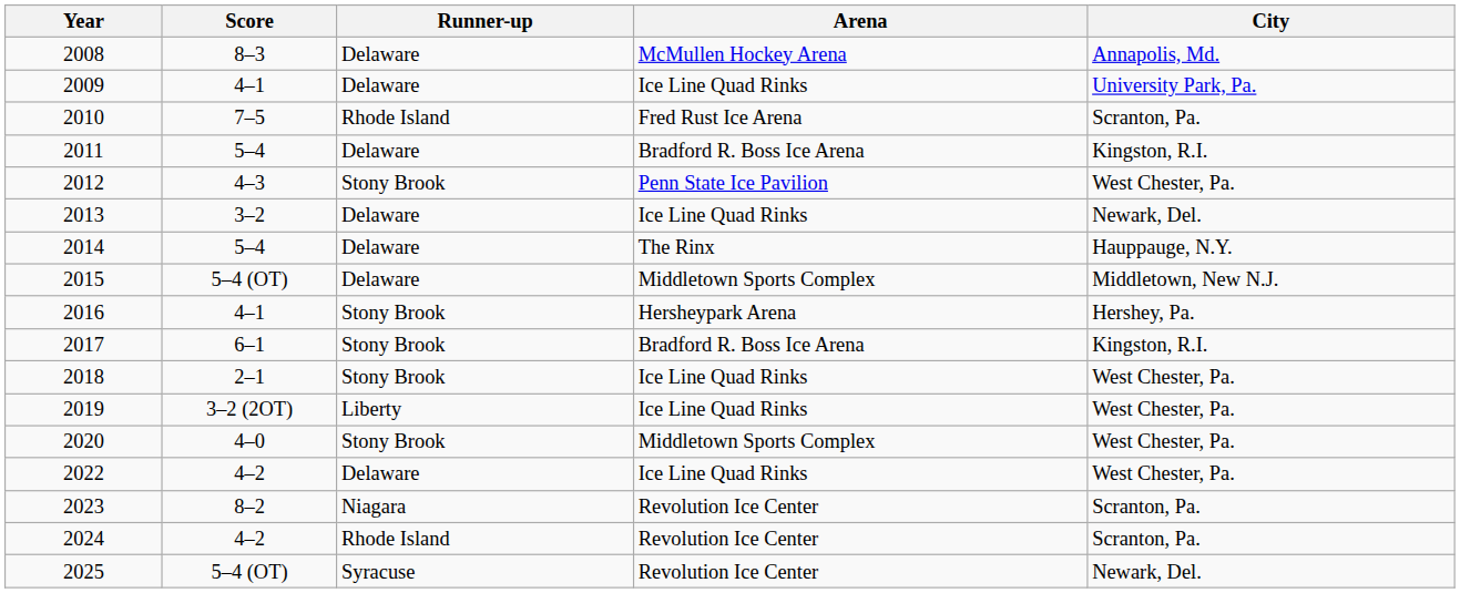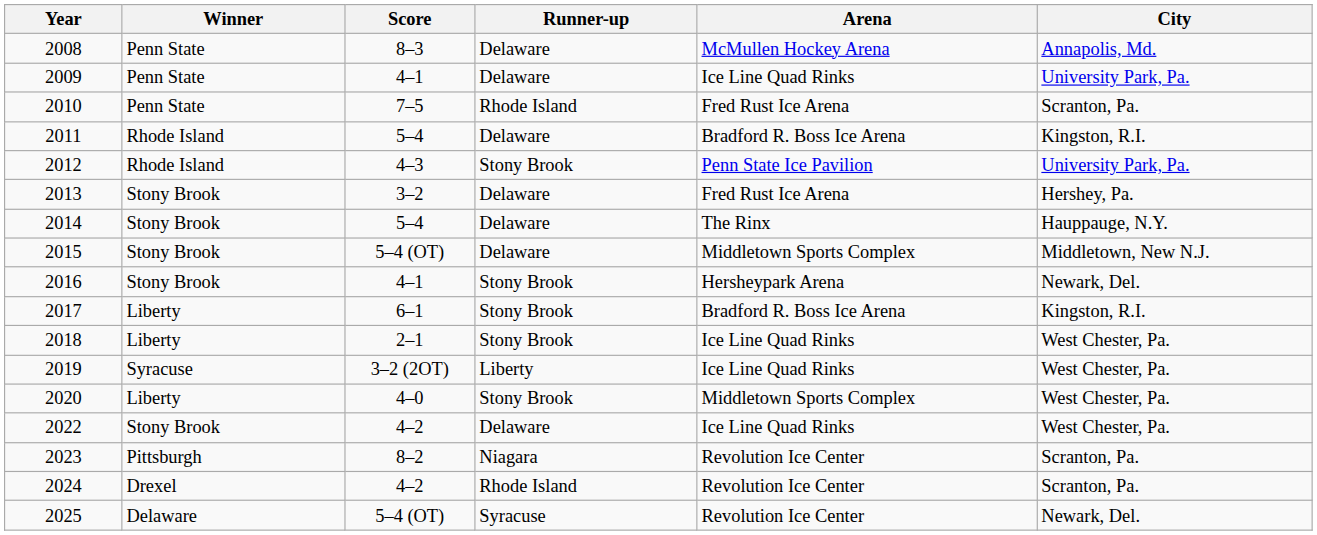 <table class="wikitable" width=90%>
 <tr>
 <th width=9%>Year</th>
+<th width=17%>Winner</th>
 <th width=10%>Score</th>
 <th width=17%>Runner-up</th>
 <th width=26%>Arena</th>
 <th width=21%>City</th>
 </tr>
 <tr>
 <td align=center>2008</td>
+<td>Penn State</td>
 <td align=center>8–3</td>
 <td>Delaware</td>
 <td><a href='#'>McMullen Hockey Arena</a></td>
 <td><a href='#'>Annapolis, Md.</a></td>
 </tr>
 <tr>
 <td align=center>2009</td>
+<td>Penn State</td>
 <td align=center>4–1</td>
 <td>Delaware</td>
 <td>Ice Line Quad Rinks</td>
 <td><a href='#'>University Park, Pa.</a></td>
 </tr>
 <tr>
 <td align=center>2010</td>
+<td>Penn State</td>
 <td align=center>7–5</td>
 <td>Rhode Island</td>
 <td>Fred Rust Ice Arena</td>
 <td>Scranton, Pa.</td>
 </tr>
 <tr>
 <td align=center>2011</td>
+<td>Rhode Island</td>
 <td align=center>5–4</td>
 <td>Delaware</td>
 <td>Bradford R. Boss Ice Arena</td>
 <td>Kingston, R.I.</td>
 </tr>
 <tr>
 <td align=center>2012</td>
+<td>Rhode Island</td>
 <td align=center>4–3</td>
 <td>Stony Brook</td>
 <td><a href='#'>Penn State Ice Pavilion</a></td>
-<td>West Chester, Pa.</td>
+<td><a href='#'>University Park, Pa.</a></td>
 </tr>
 <tr>
 <td align=center>2013</td>
+<td>Stony Brook</td>
 <td align=center>3–2</td>
 <td>Delaware</td>
-<td>Ice Line Quad Rinks</td>
-<td>Newark, Del.</td>
+<td>Fred Rust Ice Arena</td>
+<td>Hershey, Pa.</td>
 </tr>
 <tr>
 <td align=center>2014</td>
+<td>Stony Brook</td>
 <td align=center>5–4</td>
 <td>Delaware</td>
 <td>The Rinx</td>
 <td>Hauppauge, N.Y.</td>
 </tr>
 <tr>
 <td align=center>2015</td>
+<td>Stony Brook</td>
 <td align=center>5–4 (OT)</td>
 <td>Delaware</td>
 <td>Middletown Sports Complex</td>
 <td>Middletown, New N.J.</td>
 </tr>
 <tr>
 <td align=center>2016</td>
+<td>Stony Brook</td>
 <td align=center>4–1</td>
 <td>Stony Brook</td>
 <td>Hersheypark Arena</td>
-<td>Hershey, Pa.</td>
+<td>Newark, Del.</td>
 </tr>
 <tr>
 <td align=center>2017</td>
+<td>Liberty</td>
 <td align=center>6–1</td>
 <td>Stony Brook</td>
 <td>Bradford R. Boss Ice Arena</td>
 <td>Kingston, R.I.</td>
 </tr>
 <tr>
 <td align=center>2018</td>
+<td>Liberty</td>
 <td align=center>2–1</td>
 <td>Stony Brook</td>
 <td>Ice Line Quad Rinks</td>
 <td>West Chester, Pa.</td>
 </tr>
 <tr>
 <td align=center>2019</td>
+<td>Syracuse</td>
 <td align=center>3–2 (2OT)</td>
 <td>Liberty</td>
 <td>Ice Line Quad Rinks</td>
 <td>West Chester, Pa.</td>
 </tr>
 <tr>
 <td align=center>2020</td>
+<td>Liberty</td>
 <td align=center>4–0</td>
 <td>Stony Brook</td>
 <td>Middletown Sports Complex</td>
 <td>West Chester, Pa.</td>
 </tr>
 <tr>
 <td align=center>2022</td>
+<td>Stony Brook</td>
 <td align=center>4–2</td>
 <td>Delaware</td>
 <td>Ice Line Quad Rinks</td>
 <td>West Chester, Pa.</td>
 </tr>
 <tr>
 <td align=center>2023</td>
+<td>Pittsburgh</td>
 <td align=center>8–2</td>
 <td>Niagara</td>
 <td>Revolution Ice Center</td>
 <td>Scranton, Pa.</td>
 </tr>
 <tr>
 <td align=center>2024</td>
+<td>Drexel</td>
 <td align=center>4–2</td>
 <td>Rhode Island</td>
 <td>Revolution Ice Center</td>
 <td>Scranton, Pa.</td>
 </tr>
 <tr>
 <td align=center>2025</td>
+<td>Delaware</td>
 <td align=center>5–4 (OT)</td>
 <td>Syracuse</td>
 <td>Revolution Ice Center</td>
 <td>Newark, Del.</td>
 </tr>
 </table>
